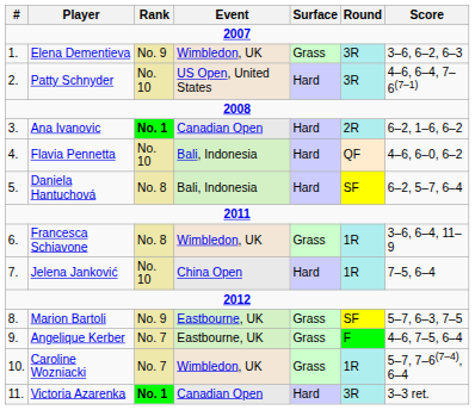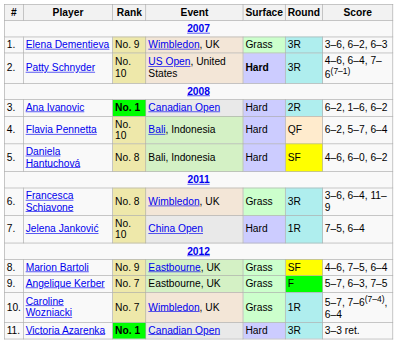 <table class="wikitable sortable">
 <tr>
 <th>#</th>
 <th>Player</th>
 <th>Rank</th>
 <th>Event</th>
 <th>Surface</th>
 <th>Round</th>
 <th>Score</th>
 </tr>
 <tr>
 <td colspan=7 style=text-align:center><strong><a href='#'>2007</a></strong></td>
 </tr>
 <tr>
 <td>1.</td>
 <td> <a href='#'>Elena Dementieva</a></td>
 <td bgcolor=EEE8AA>No. 9</td>
 <td bgcolor=F3E6D7><a href='#'>Wimbledon</a>, UK</td>
 <td bgcolor=CCFFCC>Grass</td>
 <td bgcolor=afeeee>3R</td>
 <td>3–6, 6–2, 6–3</td>
 </tr>
 <tr>
 <td>2.</td>
 <td> <a href='#'>Patty Schnyder</a></td>
 <td bgcolor=EEE8AA>No. 10</td>
 <td bgcolor=F3E6D7><a href='#'>US Open</a>, United States</td>
-<td bgcolor=CCCCFF>Hard</td>
+<td bgcolor=CCCCFF><strong>Hard</strong></td>
 <td bgcolor=afeeee>3R</td>
 <td>4–6, 6–4, 7–6<sup>(7–1)</sup></td>
 </tr>
 <tr>
 <td colspan=7 style=text-align:center><strong><a href='#'>2008</a></strong></td>
 </tr>
 <tr>
 <td>3.</td>
 <td> <a href='#'>Ana Ivanovic</a></td>
 <td bgcolor=lime><strong>No. 1</strong></td>
 <td bgcolor=e9e9e9><a href='#'>Canadian Open</a></td>
 <td bgcolor=CCCCFF>Hard</td>
 <td bgcolor=afeeee>2R</td>
 <td>6–2, 1–6, 6–2</td>
 </tr>
 <tr>
 <td>4.</td>
 <td> <a href='#'>Flavia Pennetta</a></td>
 <td bgcolor=EEE8AA>No. 10</td>
 <td bgcolor=d4f1c5><a href='#'>Bali</a>, Indonesia</td>
 <td bgcolor=CCCCff>Hard</td>
 <td bgcolor=ffebcd>QF</td>
-<td>4–6, 6–0, 6–2</td>
+<td>6–2, 5–7, 6–4</td>
 </tr>
 <tr>
 <td>5.</td>
 <td> <a href='#'>Daniela Hantuchová</a></td>
 <td bgcolor=EEE8AA>No. 8</td>
 <td bgcolor=d4f1c5>Bali, Indonesia</td>
 <td bgcolor=CCCCFF>Hard</td>
 <td bgcolor=yellow>SF</td>
-<td>6–2, 5–7, 6–4</td>
+<td>4–6, 6–0, 6–2</td>
 </tr>
 <tr>
 <td colspan=7 style=text-align:center><strong><a href='#'>2011</a></strong></td>
 </tr>
 <tr>
 <td>6.</td>
 <td> <a href='#'>Francesca Schiavone</a></td>
 <td bgcolor=EEE8AA>No. 8</td>
 <td bgcolor=F3E6D7><a href='#'>Wimbledon</a>, UK</td>
 <td bgcolor=CCFFCC>Grass</td>
-<td bgcolor=afeeee>1R</td>
+<td bgcolor=afeeee>3R</td>
 <td>3–6, 6–4, 11–9</td>
 </tr>
 <tr>
 <td>7.</td>
 <td> <a href='#'>Jelena Janković</a></td>
 <td bgcolor=EEE8AA>No. 10</td>
 <td bgcolor=e9e9e9><a href='#'>China Open</a></td>
 <td bgcolor=CCCCFF>Hard</td>
 <td bgcolor=afeeee>1R</td>
 <td>7–5, 6–4</td>
 </tr>
 <tr>
 <td colspan=8 style=text-align:center><strong><a href='#'>2012</a></strong></td>
 </tr>
 <tr>
 <td>8.</td>
 <td> <a href='#'>Marion Bartoli</a></td>
 <td bgcolor=EEE8AA>No. 9</td>
 <td bgcolor=d4f1c5><a href='#'>Eastbourne</a>, UK</td>
 <td bgcolor=CCFFCC>Grass</td>
 <td bgcolor=yellow>SF</td>
-<td>5–7, 6–3, 7–5</td>
+<td>4–6, 7–5, 6–4</td>
 </tr>
 <tr>
 <td>9.</td>
 <td> <a href='#'>Angelique Kerber</a></td>
 <td bgcolor=EEE8AA>No. 7</td>
 <td bgcolor=d4f1c5>Eastbourne, UK</td>
 <td bgcolor=CCFFCC>Grass</td>
 <td bgcolor=lime>F</td>
-<td>4–6, 7–5, 6–4</td>
+<td>5–7, 6–3, 7–5</td>
 </tr>
 <tr>
 <td>10.</td>
 <td> <a href='#'>Caroline Wozniacki</a></td>
 <td bgcolor=EEE8AA>No. 7</td>
 <td bgcolor=F3E6D7><a href='#'>Wimbledon</a>, UK</td>
 <td bgcolor=CCFFCC>Grass</td>
 <td bgcolor=afeeee>1R</td>
 <td>5–7, 7–6<sup>(7–4)</sup>, 6–4</td>
 </tr>
 <tr>
 <td>11.</td>
 <td> <a href='#'>Victoria Azarenka</a></td>
 <td bgcolor=lime><strong>No. 1</strong></td>
 <td bgcolor=e9e9e9><a href='#'>Canadian Open</a></td>
 <td bgcolor=CCCCff>Hard</td>
 <td bgcolor=afeeee>3R</td>
 <td>3–3 ret.</td>
 </tr>
 </table>
